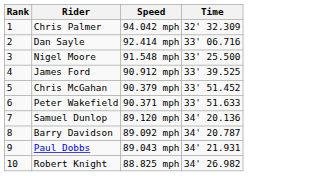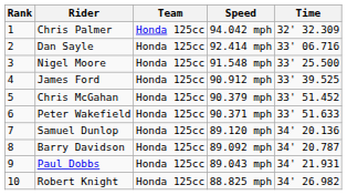 <table class="wikitable" style="font-size: 95%;">
 <tr style="background:#efefef;">
 <th>Rank</th>
 <th>Rider</th>
+<th>Team</th>
 <th>Speed</th>
 <th>Time</th>
 </tr>
 <tr>
 <td>1</td>
 <td> Chris Palmer</td>
+<td><a href='#'>Honda</a> 125cc</td>
 <td>94.042 mph</td>
 <td>32' 32.309</td>
 </tr>
 <tr>
 <td>2</td>
 <td> Dan Sayle</td>
+<td>Honda 125cc</td>
 <td>92.414 mph</td>
 <td>33' 06.716</td>
 </tr>
 <tr>
 <td>3</td>
 <td> Nigel Moore</td>
+<td>Honda 125cc</td>
 <td>91.548 mph</td>
 <td>33' 25.500</td>
 </tr>
 <tr>
 <td>4</td>
 <td> James Ford</td>
+<td>Honda 125cc</td>
 <td>90.912 mph</td>
 <td>33' 39.525</td>
 </tr>
 <tr>
 <td>5</td>
 <td> Chris McGahan</td>
+<td>Honda 125cc</td>
 <td>90.379 mph</td>
 <td>33' 51.452</td>
 </tr>
 <tr>
 <td>6</td>
 <td> Peter Wakefield</td>
+<td>Honda 125cc</td>
 <td>90.371 mph</td>
 <td>33' 51.633</td>
 </tr>
 <tr>
 <td>7</td>
 <td> Samuel Dunlop</td>
+<td>Honda 125cc</td>
 <td>89.120 mph</td>
 <td>34' 20.136</td>
 </tr>
 <tr>
 <td>8</td>
 <td> Barry Davidson</td>
+<td>Honda 125cc</td>
 <td>89.092 mph</td>
 <td>34' 20.787</td>
 </tr>
 <tr>
 <td>9</td>
 <td> <a href='#'>Paul Dobbs</a></td>
+<td>Honda 125cc</td>
 <td>89.043 mph</td>
 <td>34' 21.931</td>
 </tr>
 <tr>
 <td>10</td>
 <td> Robert Knight</td>
+<td>Honda 125cc</td>
 <td>88.825 mph</td>
 <td>34' 26.982</td>
 </tr>
 </table>
